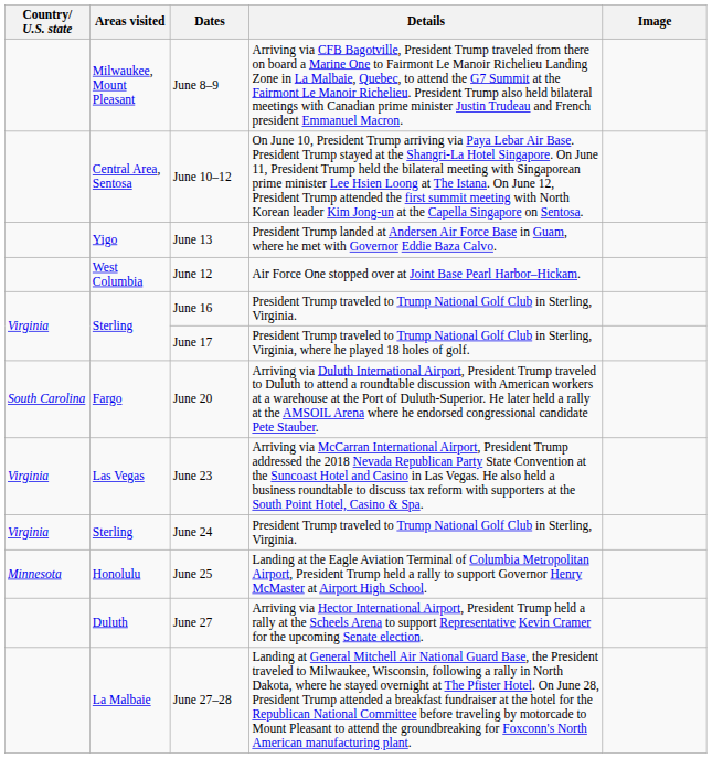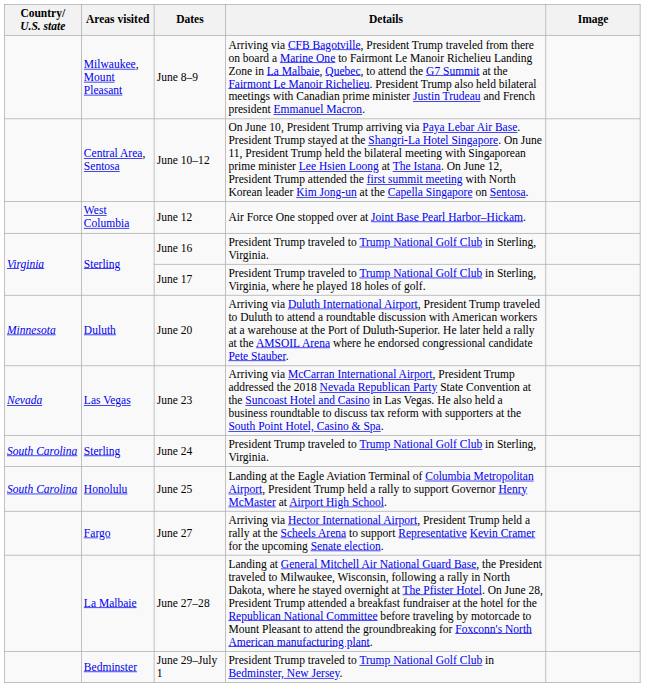 <table class="wikitable" style="margin: 1em auto 1em auto">
 <tr>
 <th width=110>Country/<br><em>U.S. state</em></th>
 <th width=100>Areas visited</th>
 <th width=110>Dates</th>
 <th width=550>Details</th>
 <th width=150>Image</th>
 </tr>
 <tr>
 <td></td>
 <td><a href='#'>Milwaukee</a>,<br><a href='#'>Mount Pleasant</a></td>
 <td>June 8–9</td>
 <td>Arriving via <a href='#'>CFB Bagotville</a>, President Trump traveled from there on board a <a href='#'>Marine One</a> to Fairmont Le Manoir Richelieu Landing Zone in <a href='#'>La Malbaie</a>, <a href='#'>Quebec</a>, to attend the <a href='#'>G7 Summit</a> at the <a href='#'>Fairmont Le Manoir Richelieu</a>. President Trump also held bilateral meetings with Canadian prime minister <a href='#'>Justin Trudeau</a> and French president <a href='#'>Emmanuel Macron</a>.</td>
 <td></td>
 </tr>
 <tr>
 <td></td>
 <td><a href='#'>Central Area</a>, <a href='#'>Sentosa</a></td>
 <td>June 10–12</td>
 <td>On June 10, President Trump arriving via <a href='#'>Paya Lebar Air Base</a>. President Trump stayed at the <a href='#'>Shangri-La Hotel Singapore</a>. On June 11, President Trump held the bilateral meeting with Singaporean prime minister <a href='#'>Lee Hsien Loong</a> at <a href='#'>The Istana</a>. On June 12, President Trump attended the <a href='#'>first summit meeting</a> with North Korean leader <a href='#'>Kim Jong-un</a> at the <a href='#'>Capella Singapore</a> on <a href='#'>Sentosa</a>.</td>
 <td></td>
 </tr>
 <tr>
 <td><em></em></td>
-<td><a href='#'>Yigo</a></td>
-<td>June 13</td>
-<td>President Trump landed at <a href='#'>Andersen Air Force Base</a> in <a href='#'>Guam</a>, where he met with <a href='#'>Governor</a> <a href='#'>Eddie Baza Calvo</a>.</td>
-<td></td>
-</tr>
-<tr>
-<td><em></em></td>
 <td><a href='#'>West Columbia</a></td>
 <td>June 12</td>
 <td>Air Force One stopped over at <a href='#'>Joint Base Pearl Harbor–Hickam</a>.</td>
 <td></td>
 </tr>
 <tr>
 <td rowspan="2"> <em><a href='#'>Virginia</a></em></td>
 <td rowspan="2"><a href='#'>Sterling</a></td>
 <td>June 16</td>
 <td>President Trump traveled to <a href='#'>Trump National Golf Club</a> in Sterling, Virginia.</td>
 <td></td>
 </tr>
 <tr>
 <td>June 17</td>
 <td>President Trump traveled to <a href='#'>Trump National Golf Club</a> in Sterling, Virginia, where he played 18 holes of golf.</td>
 <td></td>
 </tr>
 <tr>
-<td> <em><a href='#'>South Carolina</a></em></td>
-<td><a href='#'>Fargo</a></td>
+<td> <em><a href='#'>Minnesota</a></em></td>
+<td><a href='#'>Duluth</a></td>
 <td>June 20</td>
 <td>Arriving via <a href='#'>Duluth International Airport</a>, President Trump traveled to Duluth to attend a roundtable discussion with American workers at a warehouse at the Port of Duluth-Superior. He later held a rally at the <a href='#'>AMSOIL Arena</a> where he endorsed congressional candidate <a href='#'>Pete Stauber</a>.</td>
 <td></td>
 </tr>
 <tr>
-<td> <em><a href='#'>Virginia</a></em></td>
+<td> <em><a href='#'>Nevada</a></em></td>
 <td><a href='#'>Las Vegas</a></td>
 <td>June 23</td>
 <td>Arriving via <a href='#'>McCarran International Airport</a>, President Trump addressed the 2018 <a href='#'>Nevada Republican Party</a> State Convention at the <a href='#'>Suncoast Hotel and Casino</a> in Las Vegas. He also held a business roundtable to discuss tax reform with supporters at the <a href='#'>South Point Hotel, Casino & Spa</a>.</td>
 <td></td>
 </tr>
 <tr>
-<td> <em><a href='#'>Virginia</a></em></td>
+<td> <em><a href='#'>South Carolina</a></em></td>
 <td><a href='#'>Sterling</a></td>
 <td>June 24</td>
 <td>President Trump traveled to <a href='#'>Trump National Golf Club</a> in Sterling, Virginia.</td>
 <td></td>
 </tr>
 <tr>
-<td> <em><a href='#'>Minnesota</a></em></td>
+<td> <em><a href='#'>South Carolina</a></em></td>
 <td><a href='#'>Honolulu</a></td>
 <td>June 25</td>
 <td>Landing at the Eagle Aviation Terminal of <a href='#'>Columbia Metropolitan Airport</a>, President Trump held a rally to support Governor <a href='#'>Henry McMaster</a> at <a href='#'>Airport High School</a>.</td>
 <td></td>
 </tr>
 <tr>
 <td><em></em></td>
-<td><a href='#'>Duluth</a></td>
+<td><a href='#'>Fargo</a></td>
 <td>June 27</td>
 <td>Arriving via <a href='#'>Hector International Airport</a>, President Trump held a rally at the <a href='#'>Scheels Arena</a> to support <a href='#'>Representative</a> <a href='#'>Kevin Cramer</a> for the upcoming <a href='#'>Senate election</a>.</td>
 <td></td>
 </tr>
 <tr>
 <td><em></em></td>
 <td><a href='#'>La Malbaie</a></td>
 <td>June 27–28</td>
 <td>Landing at <a href='#'>General Mitchell Air National Guard Base</a>, the President traveled to Milwaukee, Wisconsin, following a rally in North Dakota, where he stayed overnight at <a href='#'>The Pfister Hotel</a>. On June 28, President Trump attended a breakfast fundraiser at the hotel for the <a href='#'>Republican National Committee</a> before traveling by motorcade to Mount Pleasant to attend the groundbreaking for <a href='#'>Foxconn's North American manufacturing plant</a>.</td>
 <td></td>
 </tr>
+<tr>
+<td><em></em></td>
+<td><a href='#'>Bedminster</a></td>
+<td>June 29–July 1</td>
+<td>President Trump traveled to <a href='#'>Trump National Golf Club</a> in <a href='#'>Bedminster, New Jersey</a>.</td>
+<td></td>
+</tr>
 </table>
